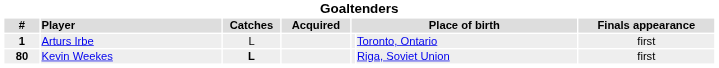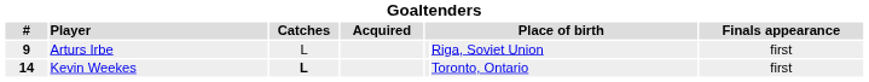 <table style="text-align:center;">
 <tr>
 <th colspan="9"><big>Goaltenders</big></th>
 </tr>
 <tr style="background:#dddddd;">
 <th style="width:3em">#</th>
 <th style="width:16em; text-align:left">Player</th>
 <th style="width:5em">Catches</th>
 <th style="width:6em">Acquired</th>
 <th style="width:20em" colspan="2">Place of birth</th>
 <th style="width:12em">Finals appearance</th>
 </tr>
 <tr style="background:#eeeeee;">
-<td><strong>1</strong></td>
+<td><strong>9</strong></td>
 <td align="left"><a href='#'>Arturs Irbe</a></td>
 <td>L</td>
 <td></td>
 <td></td>
-<td align="left"><a href='#'>Toronto, Ontario</a></td>
+<td align="left"><a href='#'>Riga, Soviet Union</a></td>
 <td>first</td>
 </tr>
 <tr style="background:#eeeeee;">
-<td><strong>80</strong></td>
+<td><strong>14</strong></td>
 <td align="left"><a href='#'>Kevin Weekes</a></td>
 <td><strong>L</strong></td>
 <td></td>
 <td></td>
-<td align="left"><a href='#'>Riga, Soviet Union</a></td>
+<td align="left"><a href='#'>Toronto, Ontario</a></td>
 <td>first </td>
 </tr>
 </table>
